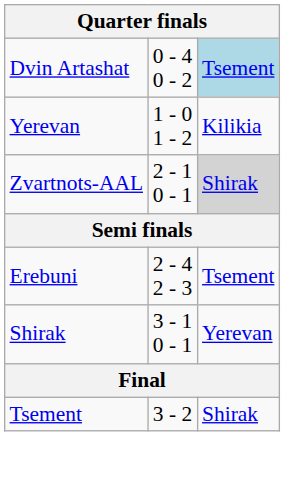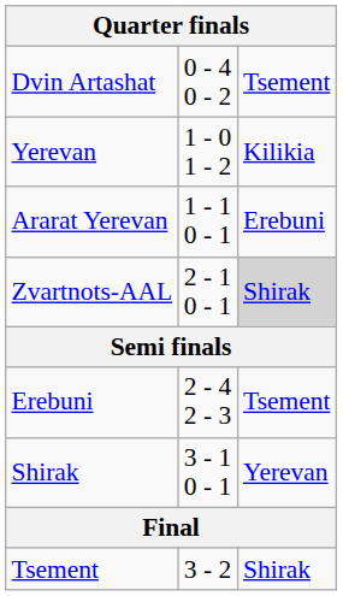 <table class="wikitable">
 <tr>
 <th colspan=3>Quarter finals</th>
 </tr>
 <tr>
 <td><a href='#'>Dvin Artashat</a></td>
 <td>0 - 4<br>0 - 2</td>
-<td style="background: lightblue;"><a href='#'>Tsement</a></td>
+<td><a href='#'>Tsement</a></td>
 </tr>
 <tr>
 <td><a href='#'>Yerevan</a></td>
 <td>1 - 0<br>1 - 2</td>
 <td><a href='#'>Kilikia</a></td>
+</tr>
+<tr>
+<td><a href='#'>Ararat Yerevan</a></td>
+<td>1 - 1<br>0 - 1</td>
+<td><a href='#'>Erebuni</a></td>
 </tr>
 <tr>
 <td><a href='#'>Zvartnots-AAL</a></td>
 <td>2 - 1<br>0 - 1</td>
 <td style="background: lightgrey;"><a href='#'>Shirak</a></td>
 </tr>
 <tr>
 <th colspan=3>Semi finals</th>
 </tr>
 <tr>
 <td><a href='#'>Erebuni</a></td>
 <td>2 - 4<br>2 - 3</td>
 <td><a href='#'>Tsement</a></td>
 </tr>
 <tr>
 <td><a href='#'>Shirak</a></td>
 <td>3 - 1<br>0 - 1</td>
 <td><a href='#'>Yerevan</a></td>
 </tr>
 <tr>
 <th colspan=3>Final</th>
 </tr>
 <tr>
 <td><a href='#'>Tsement</a></td>
 <td>3 - 2</td>
 <td><a href='#'>Shirak</a></td>
 </tr>
 </table>
